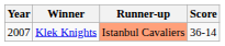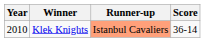 <table class="wikitable">
 <tr>
 <th>Year</th>
 <th>Winner</th>
 <th>Runner-up</th>
 <th>Score</th>
 </tr>
 <tr>
-<td>2007</td>
+<td>2010</td>
 <td> <a href='#'>Klek Knights</a></td>
 <td style="background: lightsalmon;"> Istanbul Cavaliers</td>
 <td>36-14</td>
 </tr>
 </table>
